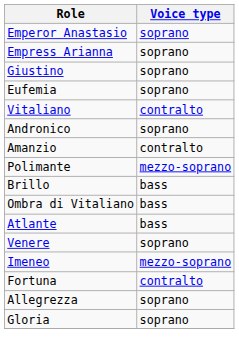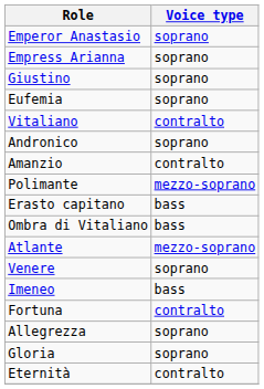 <table class="wikitable">
 <tr>
 <th>Role</th>
 <th><a href='#'>Voice type</a></th>
 </tr>
 <tr>
 <td><a href='#'>Emperor Anastasio</a></td>
 <td><a href='#'>soprano</a></td>
 </tr>
 <tr>
 <td><a href='#'>Empress Arianna</a></td>
 <td>soprano</td>
 </tr>
 <tr>
 <td><a href='#'>Giustino</a></td>
 <td>soprano</td>
 </tr>
 <tr>
 <td>Eufemia</td>
 <td>soprano</td>
 </tr>
 <tr>
 <td><a href='#'>Vitaliano</a></td>
 <td><a href='#'>contralto</a></td>
 </tr>
 <tr>
 <td>Andronico</td>
 <td>soprano</td>
 </tr>
 <tr>
 <td>Amanzio</td>
 <td>contralto</td>
 </tr>
 <tr>
 <td>Polimante</td>
 <td><a href='#'>mezzo-soprano</a></td>
 </tr>
 <tr>
-<td>Brillo</td>
+<td>Erasto capitano</td>
 <td>bass</td>
 </tr>
 <tr>
 <td>Ombra di Vitaliano</td>
 <td>bass</td>
 </tr>
 <tr>
 <td><a href='#'>Atlante</a></td>
-<td>bass</td>
+<td><a href='#'>mezzo-soprano</a></td>
 </tr>
 <tr>
 <td><a href='#'>Venere</a></td>
 <td>soprano</td>
 </tr>
 <tr>
 <td><a href='#'>Imeneo</a></td>
-<td><a href='#'>mezzo-soprano</a></td>
+<td>bass</td>
 </tr>
 <tr>
 <td>Fortuna</td>
 <td><a href='#'>contralto</a></td>
 </tr>
 <tr>
 <td>Allegrezza</td>
 <td>soprano</td>
 </tr>
 <tr>
 <td>Gloria</td>
 <td>soprano</td>
 </tr>
 <tr>
+<td>Eternità</td>
+<td>contralto</td>
+</tr>
+<tr>
 </tr>
 </table>
